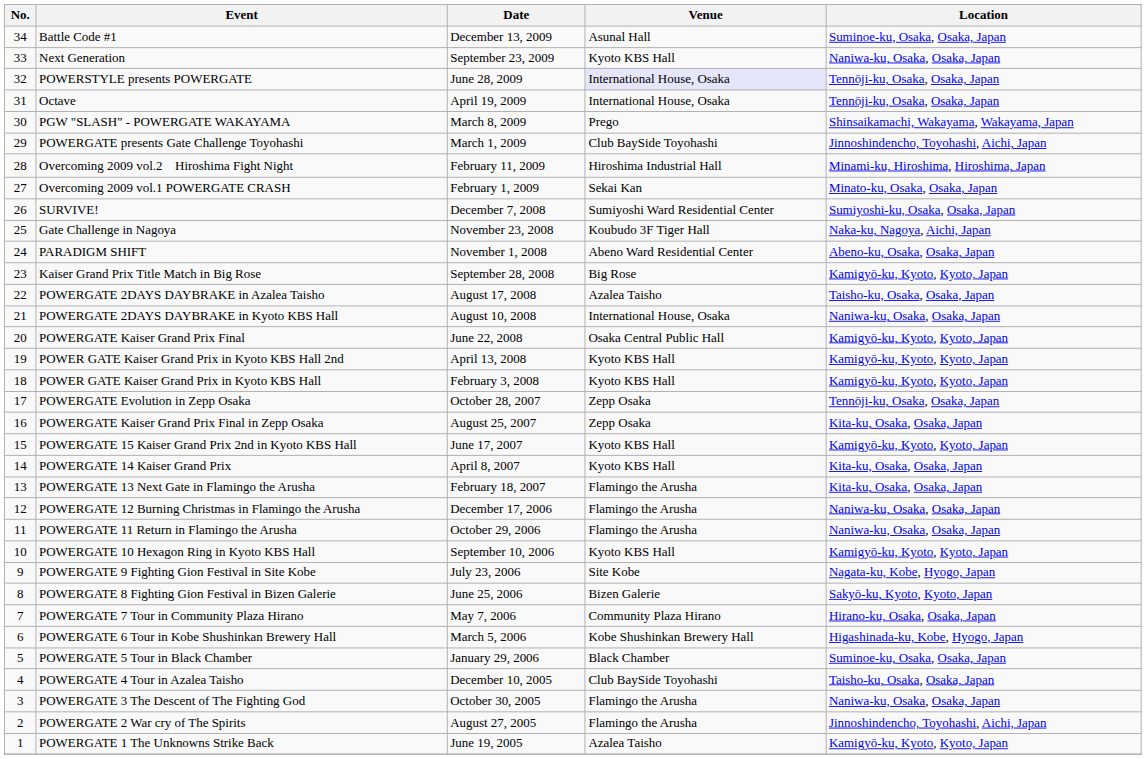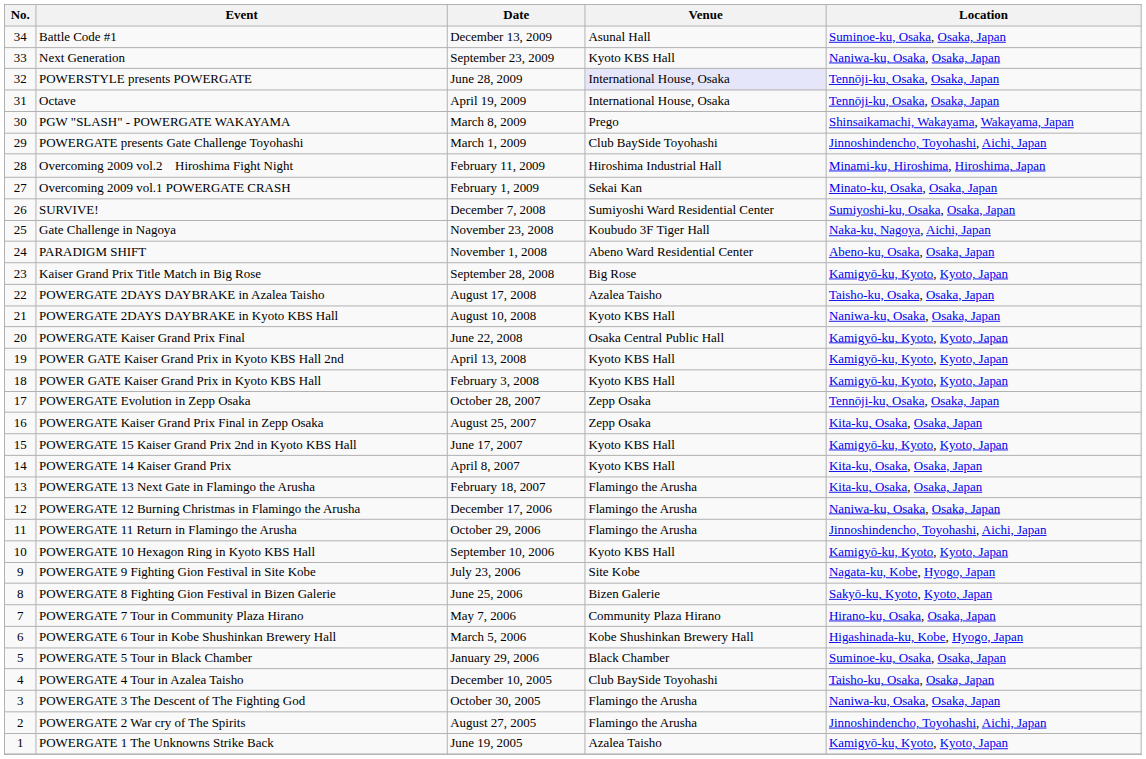 <table class="wikitable sortable" style="width:100%; margin:auto; font-size:90%;">
 <tr>
 <th>No.</th>
 <th>Event</th>
 <th>Date</th>
 <th>Venue</th>
 <th>Location</th>
 </tr>
 <tr>
 <td style="text-align:center">34</td>
 <td>Battle Code #1</td>
 <td>December 13, 2009</td>
 <td>Asunal Hall</td>
 <td><a href='#'>Suminoe-ku, Osaka</a>, <a href='#'>Osaka, Japan</a></td>
 </tr>
 <tr>
 <td style="text-align:center">33</td>
 <td>Next Generation</td>
 <td>September 23, 2009</td>
 <td>Kyoto KBS Hall</td>
 <td><a href='#'>Naniwa-ku, Osaka</a>, <a href='#'>Osaka, Japan</a></td>
 </tr>
 <tr>
 <td style="text-align:center">32</td>
 <td>POWERSTYLE presents POWERGATE</td>
 <td>June 28, 2009</td>
 <td style="background: lavender;">International House, Osaka</td>
 <td><a href='#'>Tennōji-ku, Osaka</a>, <a href='#'>Osaka, Japan</a></td>
 </tr>
 <tr>
 <td style="text-align:center">31</td>
 <td>Octave</td>
 <td>April 19, 2009</td>
 <td>International House, Osaka</td>
 <td><a href='#'>Tennōji-ku, Osaka</a>, <a href='#'>Osaka, Japan</a></td>
 </tr>
 <tr>
 <td style="text-align:center">30</td>
 <td>PGW "SLASH" - POWERGATE WAKAYAMA</td>
 <td>March 8, 2009</td>
 <td>Prego</td>
 <td><a href='#'>Shinsaikamachi, Wakayama</a>, <a href='#'>Wakayama, Japan</a></td>
 </tr>
 <tr>
 <td style="text-align:center">29</td>
 <td>POWERGATE presents Gate Challenge Toyohashi</td>
 <td>March 1, 2009</td>
 <td>Club BaySide Toyohashi</td>
 <td><a href='#'>Jinnoshindencho, Toyohashi</a>, <a href='#'>Aichi, Japan</a></td>
 </tr>
 <tr>
 <td style="text-align:center">28</td>
 <td>Overcoming 2009 vol.2　Hiroshima Fight Night</td>
 <td>February 11, 2009</td>
 <td>Hiroshima Industrial Hall</td>
 <td><a href='#'>Minami-ku, Hiroshima</a>, <a href='#'>Hiroshima, Japan</a></td>
 </tr>
 <tr>
 <td style="text-align:center">27</td>
 <td>Overcoming 2009 vol.1 POWERGATE CRASH</td>
 <td>February 1, 2009</td>
 <td>Sekai Kan</td>
 <td><a href='#'>Minato-ku, Osaka</a>, <a href='#'>Osaka, Japan</a></td>
 </tr>
 <tr>
 <td style="text-align:center">26</td>
 <td>SURVIVE!</td>
 <td>December 7, 2008</td>
 <td>Sumiyoshi Ward Residential Center</td>
 <td><a href='#'>Sumiyoshi-ku, Osaka</a>, <a href='#'>Osaka, Japan</a></td>
 </tr>
 <tr>
 <td style="text-align:center">25</td>
 <td>Gate Challenge in Nagoya</td>
 <td>November 23, 2008</td>
 <td>Koubudo 3F Tiger Hall</td>
 <td><a href='#'>Naka-ku, Nagoya</a>, <a href='#'>Aichi, Japan</a></td>
 </tr>
 <tr>
 <td style="text-align:center">24</td>
 <td>PARADIGM SHIFT</td>
 <td>November 1, 2008</td>
 <td>Abeno Ward Residential Center</td>
 <td><a href='#'>Abeno-ku, Osaka</a>, <a href='#'>Osaka, Japan</a></td>
 </tr>
 <tr>
 <td style="text-align:center">23</td>
 <td>Kaiser Grand Prix Title Match in Big Rose</td>
 <td>September 28, 2008</td>
 <td>Big Rose</td>
 <td><a href='#'>Kamigyō-ku, Kyoto</a>, <a href='#'>Kyoto, Japan</a></td>
 </tr>
 <tr>
 <td style="text-align:center">22</td>
 <td>POWERGATE 2DAYS DAYBRAKE in Azalea Taisho</td>
 <td>August 17, 2008</td>
 <td>Azalea Taisho</td>
 <td><a href='#'>Taisho-ku, Osaka</a>, <a href='#'>Osaka, Japan</a></td>
 </tr>
 <tr>
 <td style="text-align:center">21</td>
 <td>POWERGATE 2DAYS DAYBRAKE in Kyoto KBS Hall</td>
 <td>August 10, 2008</td>
-<td>International House, Osaka</td>
+<td>Kyoto KBS Hall</td>
 <td><a href='#'>Naniwa-ku, Osaka</a>, <a href='#'>Osaka, Japan</a></td>
 </tr>
 <tr>
 <td style="text-align:center">20</td>
 <td>POWERGATE Kaiser Grand Prix Final</td>
 <td>June 22, 2008</td>
 <td>Osaka Central Public Hall</td>
 <td><a href='#'>Kamigyō-ku, Kyoto</a>, <a href='#'>Kyoto, Japan</a></td>
 </tr>
 <tr>
 <td style="text-align:center">19</td>
 <td>POWER GATE Kaiser Grand Prix in Kyoto KBS Hall 2nd</td>
 <td>April 13, 2008</td>
 <td>Kyoto KBS Hall</td>
 <td><a href='#'>Kamigyō-ku, Kyoto</a>, <a href='#'>Kyoto, Japan</a></td>
 </tr>
 <tr>
 <td style="text-align:center">18</td>
 <td>POWER GATE Kaiser Grand Prix in Kyoto KBS Hall</td>
 <td>February 3, 2008</td>
 <td>Kyoto KBS Hall</td>
 <td><a href='#'>Kamigyō-ku, Kyoto</a>, <a href='#'>Kyoto, Japan</a></td>
 </tr>
 <tr>
 <td style="text-align:center">17</td>
 <td>POWERGATE Evolution in Zepp Osaka</td>
 <td>October 28, 2007</td>
 <td>Zepp Osaka</td>
 <td><a href='#'>Tennōji-ku, Osaka</a>, <a href='#'>Osaka, Japan</a></td>
 </tr>
 <tr>
 <td style="text-align:center">16</td>
 <td>POWERGATE Kaiser Grand Prix Final in Zepp Osaka</td>
 <td>August 25, 2007</td>
 <td>Zepp Osaka</td>
 <td><a href='#'>Kita-ku, Osaka</a>, <a href='#'>Osaka, Japan</a></td>
 </tr>
 <tr>
 <td style="text-align:center">15</td>
 <td>POWERGATE 15 Kaiser Grand Prix 2nd in Kyoto KBS Hall</td>
 <td>June 17, 2007</td>
 <td>Kyoto KBS Hall</td>
 <td><a href='#'>Kamigyō-ku, Kyoto</a>, <a href='#'>Kyoto, Japan</a></td>
 </tr>
 <tr>
 <td style="text-align:center">14</td>
 <td>POWERGATE 14 Kaiser Grand Prix</td>
 <td>April 8, 2007</td>
 <td>Kyoto KBS Hall</td>
 <td><a href='#'>Kita-ku, Osaka</a>, <a href='#'>Osaka, Japan</a></td>
 </tr>
 <tr>
 <td style="text-align:center">13</td>
 <td>POWERGATE 13 Next Gate in Flamingo the Arusha</td>
 <td>February 18, 2007</td>
 <td>Flamingo the Arusha</td>
 <td><a href='#'>Kita-ku, Osaka</a>, <a href='#'>Osaka, Japan</a></td>
 </tr>
 <tr>
 <td style="text-align:center">12</td>
 <td>POWERGATE 12 Burning Christmas in Flamingo the Arusha</td>
 <td>December 17, 2006</td>
 <td>Flamingo the Arusha</td>
 <td><a href='#'>Naniwa-ku, Osaka</a>, <a href='#'>Osaka, Japan</a></td>
 </tr>
 <tr>
 <td style="text-align:center">11</td>
 <td>POWERGATE 11 Return in Flamingo the Arusha</td>
 <td>October 29, 2006</td>
 <td>Flamingo the Arusha</td>
-<td><a href='#'>Naniwa-ku, Osaka</a>, <a href='#'>Osaka, Japan</a></td>
+<td><a href='#'>Jinnoshindencho, Toyohashi</a>, <a href='#'>Aichi, Japan</a></td>
 </tr>
 <tr>
 <td style="text-align:center">10</td>
 <td>POWERGATE 10 Hexagon Ring in Kyoto KBS Hall</td>
 <td>September 10, 2006</td>
 <td>Kyoto KBS Hall</td>
 <td><a href='#'>Kamigyō-ku, Kyoto</a>, <a href='#'>Kyoto, Japan</a></td>
 </tr>
 <tr>
 <td style="text-align:center">9</td>
 <td>POWERGATE 9 Fighting Gion Festival in Site Kobe</td>
 <td>July 23, 2006</td>
 <td>Site Kobe</td>
 <td><a href='#'>Nagata-ku, Kobe</a>, <a href='#'>Hyogo, Japan</a></td>
 </tr>
 <tr>
 <td style="text-align:center">8</td>
 <td>POWERGATE 8 Fighting Gion Festival in Bizen Galerie</td>
 <td>June 25, 2006</td>
 <td>Bizen Galerie</td>
 <td><a href='#'>Sakyō-ku, Kyoto</a>, <a href='#'>Kyoto, Japan</a></td>
 </tr>
 <tr>
 <td style="text-align:center">7</td>
 <td>POWERGATE 7 Tour in Community Plaza Hirano</td>
 <td>May 7, 2006</td>
 <td>Community Plaza Hirano</td>
 <td><a href='#'>Hirano-ku, Osaka</a>, <a href='#'>Osaka, Japan</a></td>
 </tr>
 <tr>
 <td style="text-align:center">6</td>
 <td>POWERGATE 6 Tour in Kobe Shushinkan Brewery Hall</td>
 <td>March 5, 2006</td>
 <td>Kobe Shushinkan Brewery Hall</td>
 <td><a href='#'>Higashinada-ku, Kobe</a>, <a href='#'>Hyogo, Japan</a></td>
 </tr>
 <tr>
 <td style="text-align:center">5</td>
 <td>POWERGATE 5 Tour in Black Chamber</td>
 <td>January 29, 2006</td>
 <td>Black Chamber</td>
 <td><a href='#'>Suminoe-ku, Osaka</a>, <a href='#'>Osaka, Japan</a></td>
 </tr>
 <tr>
 <td style="text-align:center">4</td>
 <td>POWERGATE 4 Tour in Azalea Taisho</td>
 <td>December 10, 2005</td>
 <td>Club BaySide Toyohashi</td>
 <td><a href='#'>Taisho-ku, Osaka</a>, <a href='#'>Osaka, Japan</a></td>
 </tr>
 <tr>
 <td style="text-align:center">3</td>
 <td>POWERGATE 3 The Descent of The Fighting God</td>
 <td>October 30, 2005</td>
 <td>Flamingo the Arusha</td>
 <td><a href='#'>Naniwa-ku, Osaka</a>, <a href='#'>Osaka, Japan</a></td>
 </tr>
 <tr>
 <td style="text-align:center">2</td>
 <td>POWERGATE 2 War cry of The Spirits</td>
 <td>August 27, 2005</td>
 <td>Flamingo the Arusha</td>
 <td><a href='#'>Jinnoshindencho, Toyohashi</a>, <a href='#'>Aichi, Japan</a></td>
 </tr>
 <tr>
 <td style="text-align:center">1</td>
 <td>POWERGATE 1 The Unknowns Strike Back</td>
 <td>June 19, 2005</td>
 <td>Azalea Taisho</td>
 <td><a href='#'>Kamigyō-ku, Kyoto</a>, <a href='#'>Kyoto, Japan</a></td>
 </tr>
 <tr>
 </tr>
 </table>
